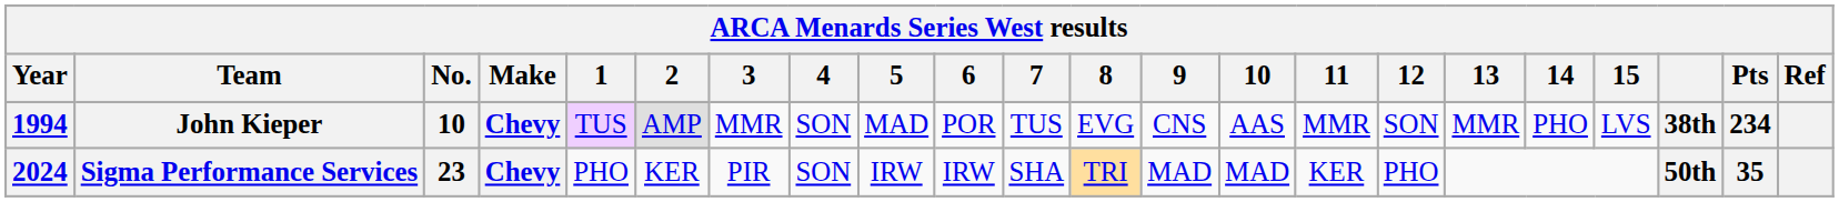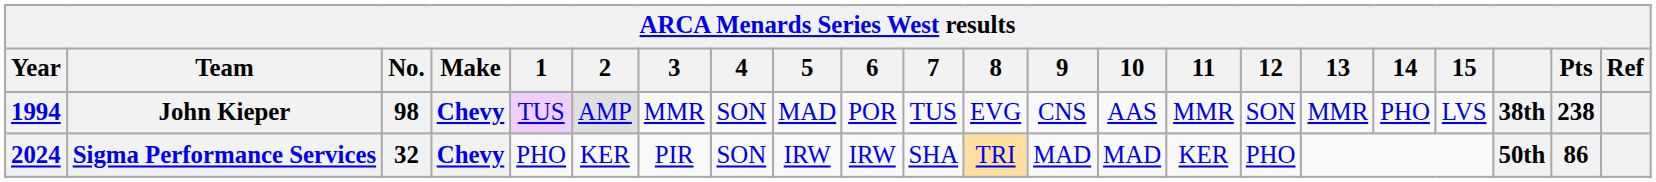 <table class="wikitable" style="text-align:center; font-size:75%">
 <tr>
 <th colspan=23><a href='#'>ARCA Menards Series West</a> results</th>
 </tr>
 <tr>
 <th>Year</th>
 <th>Team</th>
 <th>No.</th>
 <th>Make</th>
 <th>1</th>
 <th>2</th>
 <th>3</th>
 <th>4</th>
 <th>5</th>
 <th>6</th>
 <th>7</th>
 <th>8</th>
 <th>9</th>
 <th>10</th>
 <th>11</th>
 <th>12</th>
 <th>13</th>
 <th>14</th>
 <th>15</th>
 <th></th>
 <th>Pts</th>
 <th>Ref</th>
 </tr>
 <tr>
 <th><a href='#'>1994</a></th>
 <th>John Kieper</th>
-<th>10</th>
+<th>98</th>
 <th><a href='#'>Chevy</a></th>
 <td style="background:#EFCFFF;"><a href='#'>TUS</a><br></td>
 <td style="background:#DFDFDF;"><a href='#'>AMP</a><br></td>
 <td><a href='#'>MMR</a></td>
 <td><a href='#'>SON</a></td>
 <td><a href='#'>MAD</a></td>
 <td><a href='#'>POR</a></td>
 <td><a href='#'>TUS</a></td>
 <td><a href='#'>EVG</a></td>
 <td><a href='#'>CNS</a></td>
 <td><a href='#'>AAS</a></td>
 <td><a href='#'>MMR</a></td>
 <td><a href='#'>SON</a></td>
 <td><a href='#'>MMR</a></td>
 <td><a href='#'>PHO</a></td>
 <td><a href='#'>LVS</a></td>
 <th>38th</th>
-<th>234</th>
+<th>238</th>
 <th></th>
 </tr>
 <tr>
 <th><a href='#'>2024</a></th>
 <th><a href='#'>Sigma Performance Services</a></th>
-<th>23</th>
+<th>32</th>
 <th><a href='#'>Chevy</a></th>
 <td><a href='#'>PHO</a></td>
 <td><a href='#'>KER</a></td>
 <td><a href='#'>PIR</a></td>
 <td><a href='#'>SON</a></td>
 <td><a href='#'>IRW</a></td>
 <td><a href='#'>IRW</a></td>
 <td><a href='#'>SHA</a></td>
 <td style="background:#FFDF9F;"><a href='#'>TRI</a><br></td>
 <td><a href='#'>MAD</a></td>
 <td><a href='#'>MAD</a></td>
 <td><a href='#'>KER</a></td>
 <td><a href='#'>PHO</a></td>
 <td colspan=3></td>
 <th>50th</th>
-<th>35</th>
+<th>86</th>
 <th></th>
 </tr>
 </table>
